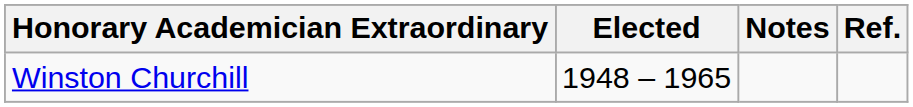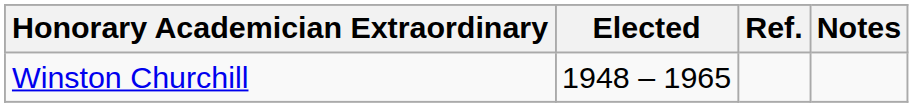 <table class="wikitable">
 <tr>
 <th>Honorary Academician Extraordinary</th>
 <th>Elected</th>
+<th>Ref.</th>
 <th>Notes</th>
-<th>Ref.</th>
 </tr>
 <tr>
 <td><a href='#'>Winston Churchill</a></td>
 <td>1948 – 1965</td>
 <td></td>
 <td></td>
 </tr>
 </table>
